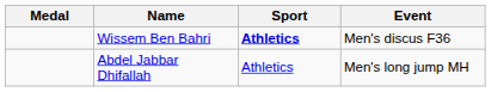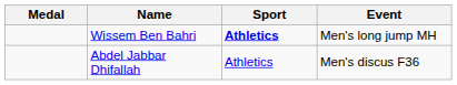 <table class="wikitable">
 <tr>
 <th style="width:6em">Medal</th>
 <th style="width:10em">Name</th>
 <th style="width:7em">Sport</th>
 <th style="width:10em">Event</th>
 </tr>
 <tr>
 <td></td>
 <td><a href='#'>Wissem Ben Bahri</a></td>
 <td><strong><a href='#'>Athletics</a></strong></td>
-<td>Men's discus F36</td>
+<td>Men's long jump MH</td>
 </tr>
 <tr>
 <td></td>
 <td><a href='#'>Abdel Jabbar Dhifallah</a></td>
 <td><a href='#'>Athletics</a></td>
-<td>Men's long jump MH</td>
+<td>Men's discus F36</td>
 </tr>
 </table>
